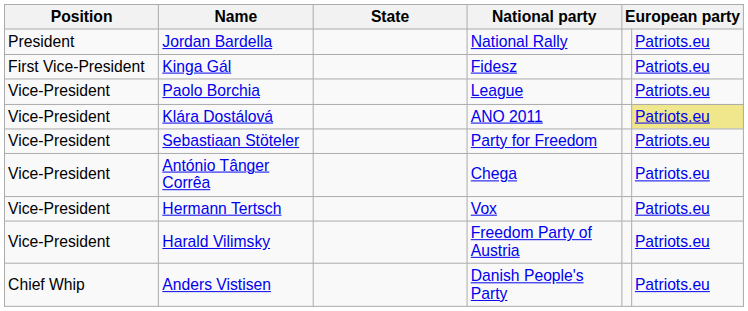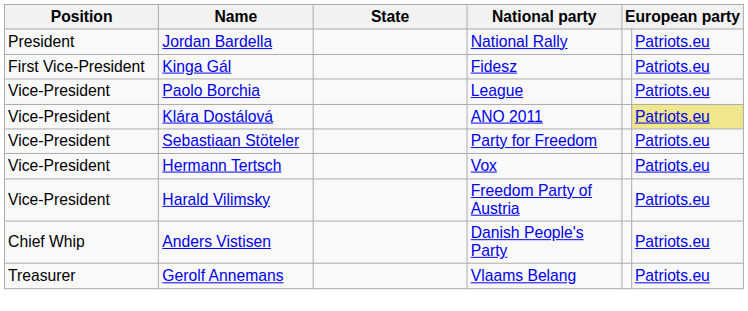 <table class="wikitable sortable">
 <tr>
 <th style="width:150px">Position</th>
 <th style="width:150px">Name</th>
 <th style="width:150px">State</th>
 <th style="width:150px">National party</th>
 <th colspan=2>European party</th>
 </tr>
 <tr>
 <td>President</td>
 <td><a href='#'>Jordan Bardella</a></td>
 <td></td>
 <td><a href='#'>National Rally</a></td>
 <td></td>
 <td><a href='#'>Patriots.eu</a></td>
 </tr>
 <tr>
 <td>First Vice-President</td>
 <td><a href='#'>Kinga Gál</a></td>
 <td></td>
 <td><a href='#'>Fidesz</a></td>
 <td></td>
 <td><a href='#'>Patriots.eu</a></td>
 </tr>
 <tr>
 <td>Vice-President</td>
 <td><a href='#'>Paolo Borchia</a></td>
 <td></td>
 <td><a href='#'>League</a></td>
 <td></td>
 <td><a href='#'>Patriots.eu</a></td>
 </tr>
 <tr>
 <td>Vice-President</td>
 <td><a href='#'>Klára Dostálová</a></td>
 <td></td>
 <td><a href='#'>ANO 2011</a></td>
 <td></td>
 <td style="background: khaki;"><a href='#'>Patriots.eu</a></td>
 </tr>
 <tr>
 <td>Vice-President</td>
 <td><a href='#'>Sebastiaan Stöteler</a></td>
 <td></td>
 <td><a href='#'>Party for Freedom</a></td>
 <td></td>
 <td><a href='#'>Patriots.eu</a></td>
 </tr>
 <tr>
 <td>Vice-President</td>
-<td><a href='#'>António Tânger Corrêa</a></td>
-<td></td>
-<td><a href='#'>Chega</a></td>
-<td></td>
-<td><a href='#'>Patriots.eu</a></td>
-</tr>
-<tr>
-<td>Vice-President</td>
 <td><a href='#'>Hermann Tertsch</a></td>
 <td></td>
 <td><a href='#'>Vox</a></td>
 <td></td>
 <td><a href='#'>Patriots.eu</a></td>
 </tr>
 <tr>
 <td>Vice-President</td>
 <td><a href='#'>Harald Vilimsky</a></td>
 <td></td>
 <td><a href='#'>Freedom Party of Austria</a></td>
 <td></td>
 <td><a href='#'>Patriots.eu</a></td>
 </tr>
 <tr>
 <td>Chief Whip</td>
 <td><a href='#'>Anders Vistisen</a></td>
 <td></td>
 <td><a href='#'>Danish People's Party</a></td>
 <td></td>
 <td><a href='#'>Patriots.eu</a></td>
 </tr>
+<tr>
+<td>Treasurer</td>
+<td><a href='#'>Gerolf Annemans</a></td>
+<td></td>
+<td><a href='#'>Vlaams Belang</a></td>
+<td></td>
+<td><a href='#'>Patriots.eu</a></td>
+</tr>
 </table>
